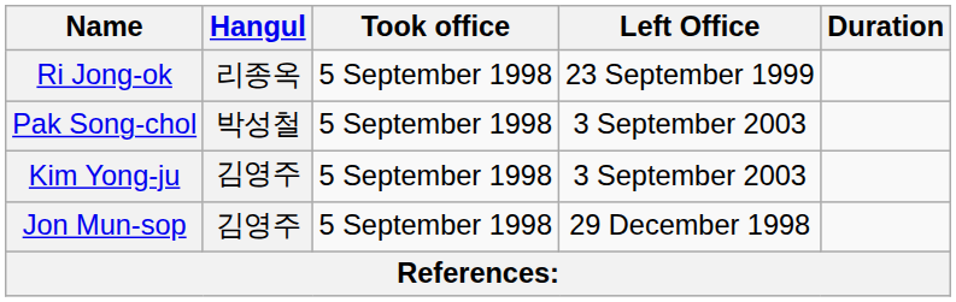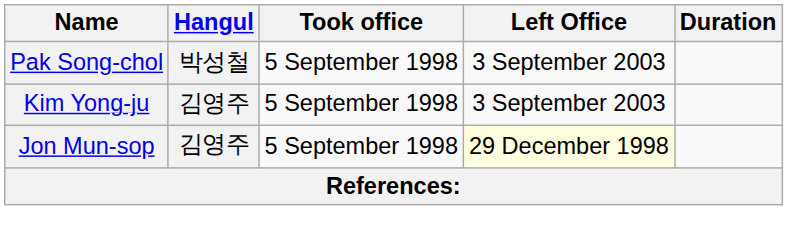 <table class="wikitable sortable">
 <tr>
 <th>Name</th>
 <th class="unsortable"><a href='#'>Hangul</a></th>
 <th>Took office</th>
 <th>Left Office</th>
 <th>Duration</th>
-</tr>
-<tr>
-<th align="center" scope="row" style="font-weight:normal;"><a href='#'>Ri Jong-ok</a></th>
-<th align="center" scope="row" style="font-weight:normal;">리종옥</th>
-<td align="center">5 September 1998</td>
-<td align="center">23 September 1999</td>
-<td align="center"></td>
 </tr>
 <tr>
 <th align="center" scope="row" style="font-weight:normal;"><a href='#'>Pak Song-chol</a></th>
 <th align="center" scope="row" style="font-weight:normal;">박성철</th>
 <td align="center">5 September 1998</td>
 <td align="center">3 September 2003</td>
 <td align="center"></td>
 </tr>
 <tr>
 <th align="center" scope="row" style="font-weight:normal;"><a href='#'>Kim Yong-ju</a></th>
 <th align="center" scope="row" style="font-weight:normal;">김영주</th>
 <td align="center">5 September 1998</td>
 <td align="center">3 September 2003</td>
 <td align="center"></td>
 </tr>
 <tr>
 <th align="center" scope="row" style="font-weight:normal;"><a href='#'>Jon Mun-sop</a></th>
 <th align="center" scope="row" style="font-weight:normal;">김영주</th>
 <td align="center">5 September 1998</td>
-<td align="center">29 December 1998</td>
+<td align="center" style="background: lightyellow;">29 December 1998</td>
 <td align="center"></td>
 </tr>
 <tr>
 <th colspan="5" unsortable><strong>References:</strong><br></th>
 </tr>
 </table>
